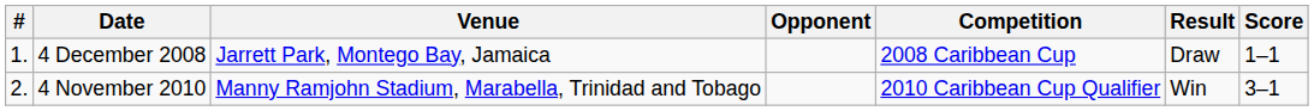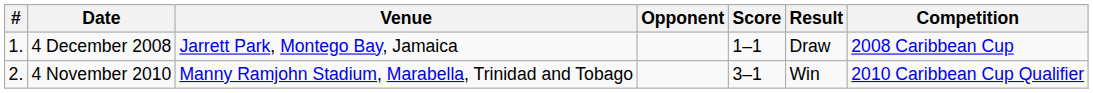 <table class="wikitable">
 <tr>
 <th>#</th>
 <th>Date</th>
 <th>Venue</th>
 <th>Opponent</th>
+<th>Score</th>
+<th>Result</th>
 <th>Competition</th>
-<th>Result</th>
-<th>Score</th>
 </tr>
 <tr>
 <td>1.</td>
 <td>4 December 2008</td>
 <td><a href='#'>Jarrett Park</a>, <a href='#'>Montego Bay</a>, Jamaica</td>
 <td></td>
+<td>1–1</td>
+<td>Draw</td>
 <td><a href='#'>2008 Caribbean Cup</a></td>
-<td>Draw</td>
-<td>1–1</td>
 </tr>
 <tr>
 <td>2.</td>
 <td>4 November 2010</td>
 <td><a href='#'>Manny Ramjohn Stadium</a>, <a href='#'>Marabella</a>, Trinidad and Tobago</td>
 <td></td>
+<td>3–1</td>
+<td>Win</td>
 <td><a href='#'>2010 Caribbean Cup Qualifier</a></td>
-<td>Win</td>
-<td>3–1</td>
 </tr>
 </table>
